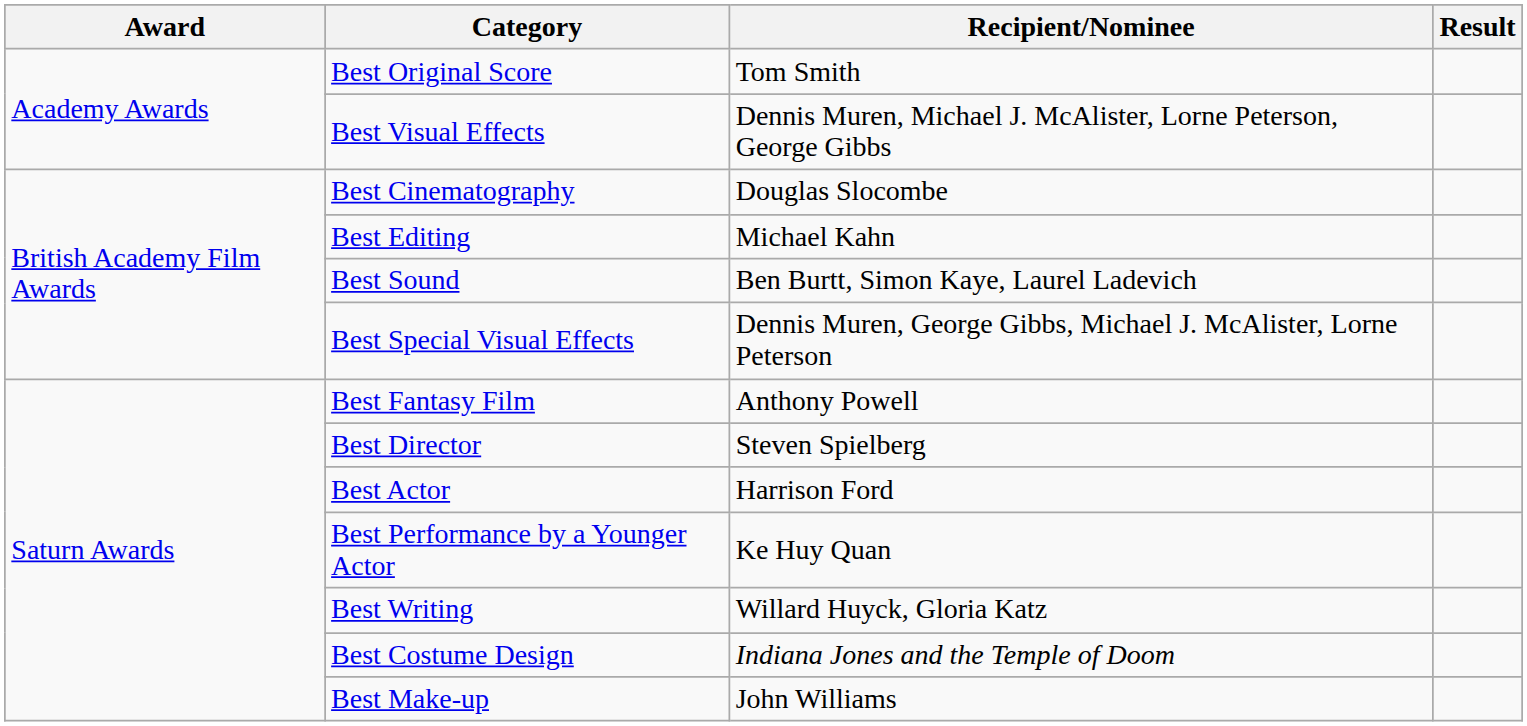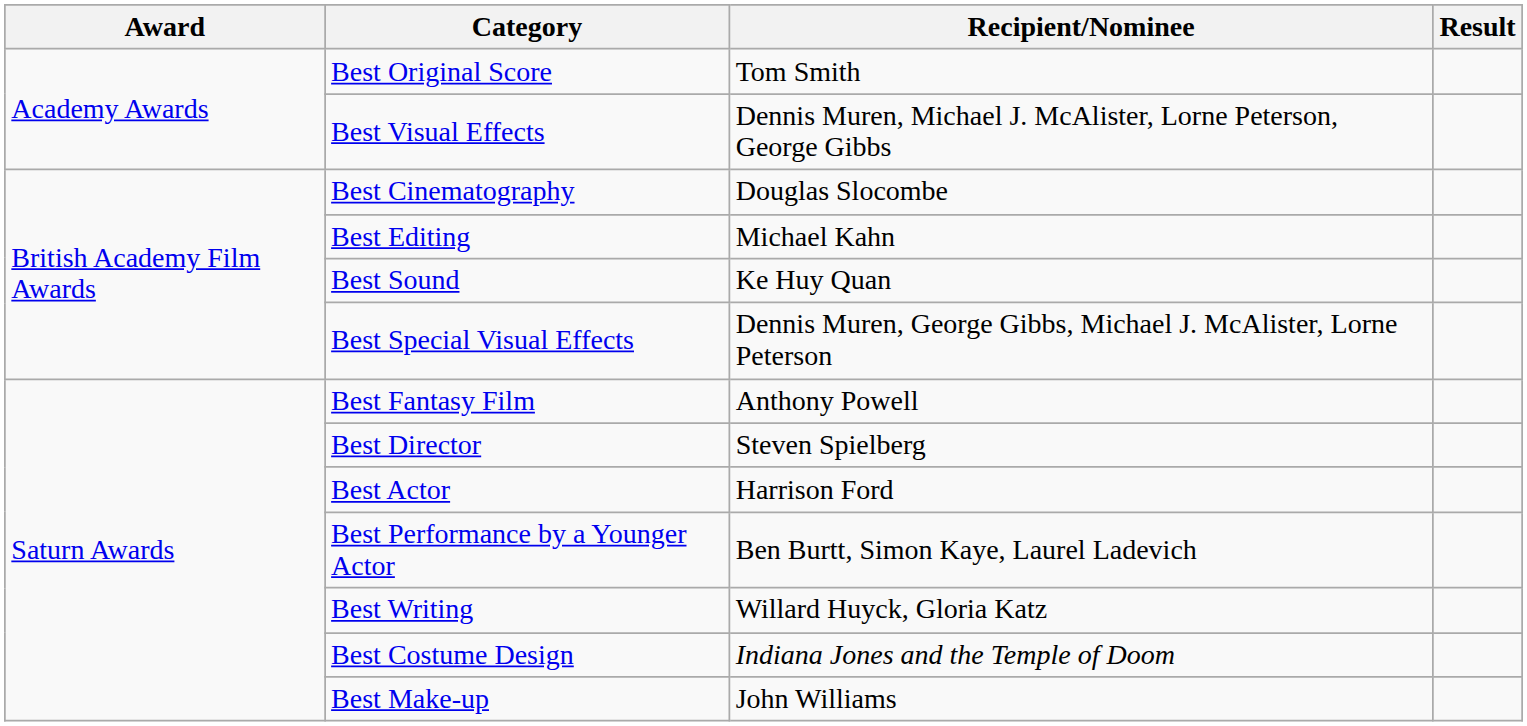 <table class="wikitable plainrowheaders sortable">
 <tr>
 <th scope="col">Award</th>
 <th scope="col">Category</th>
 <th scope="col">Recipient/Nominee</th>
 <th scope="col">Result</th>
 </tr>
 <tr>
 <td rowspan="2"><a href='#'>Academy Awards</a></td>
 <td><a href='#'>Best Original Score</a></td>
 <td>Tom Smith</td>
 <td></td>
 </tr>
 <tr>
 <td><a href='#'>Best Visual Effects</a></td>
 <td>Dennis Muren, Michael J. McAlister, Lorne Peterson, George Gibbs</td>
 <td></td>
 </tr>
 <tr>
 <td rowspan="4"><a href='#'>British Academy Film Awards</a></td>
 <td><a href='#'>Best Cinematography</a></td>
 <td>Douglas Slocombe</td>
 <td></td>
 </tr>
 <tr>
 <td><a href='#'>Best Editing</a></td>
 <td>Michael Kahn</td>
 <td></td>
 </tr>
 <tr>
 <td><a href='#'>Best Sound</a></td>
-<td>Ben Burtt, Simon Kaye, Laurel Ladevich</td>
+<td>Ke Huy Quan</td>
 <td></td>
 </tr>
 <tr>
 <td><a href='#'>Best Special Visual Effects</a></td>
 <td>Dennis Muren, George Gibbs, Michael J. McAlister, Lorne Peterson</td>
 <td></td>
 </tr>
 <tr>
 <td rowspan="7"><a href='#'>Saturn Awards</a></td>
 <td><a href='#'>Best Fantasy Film</a></td>
 <td>Anthony Powell</td>
 <td></td>
 </tr>
 <tr>
 <td><a href='#'>Best Director</a></td>
 <td>Steven Spielberg</td>
 <td></td>
 </tr>
 <tr>
 <td><a href='#'>Best Actor</a></td>
 <td>Harrison Ford</td>
 <td></td>
 </tr>
 <tr>
 <td><a href='#'>Best Performance by a Younger Actor</a></td>
-<td>Ke Huy Quan</td>
+<td>Ben Burtt, Simon Kaye, Laurel Ladevich</td>
 <td></td>
 </tr>
 <tr>
 <td><a href='#'>Best Writing</a></td>
 <td>Willard Huyck, Gloria Katz</td>
 <td></td>
 </tr>
 <tr>
 <td><a href='#'>Best Costume Design</a></td>
 <td><em>Indiana Jones and the Temple of Doom</em></td>
 <td></td>
 </tr>
 <tr>
 <td><a href='#'>Best Make-up</a></td>
 <td>John Williams</td>
 <td></td>
 </tr>
 </table>
